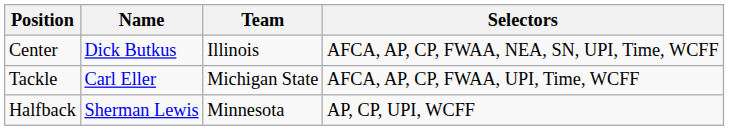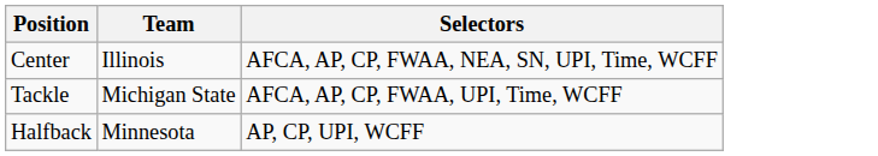 <table class="wikitable" style="font-size: 90%">
 <tr>
 <th>Position</th>
-<th>Name</th>
 <th>Team</th>
 <th>Selectors</th>
 </tr>
 <tr>
 <td>Center</td>
-<td><a href='#'>Dick Butkus</a></td>
 <td>Illinois</td>
 <td>AFCA, AP, CP, FWAA, NEA, SN, UPI, Time, WCFF</td>
 </tr>
 <tr>
 <td>Tackle</td>
-<td><a href='#'>Carl Eller</a></td>
 <td>Michigan State</td>
 <td>AFCA, AP, CP, FWAA, UPI, Time, WCFF</td>
 </tr>
 <tr>
 <td>Halfback</td>
-<td><a href='#'>Sherman Lewis</a></td>
 <td>Minnesota</td>
 <td>AP, CP, UPI, WCFF</td>
 </tr>
 </table>
